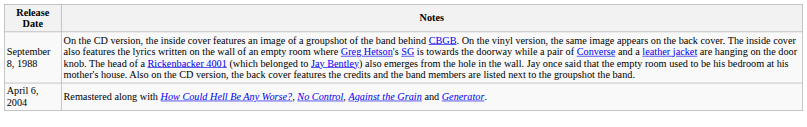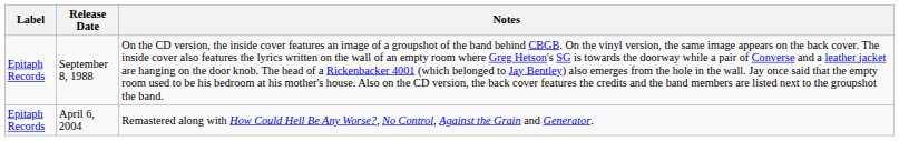 <table class="wikitable">
 <tr>
+<th>Label</th>
 <th>Release Date</th>
 <th>Notes</th>
 </tr>
 <tr>
+<td><a href='#'>Epitaph Records</a></td>
 <td>September 8, 1988</td>
 <td>On the CD version, the inside cover features an image of a groupshot of the band behind <a href='#'>CBGB</a>. On the vinyl version, the same image appears on the back cover. The inside cover also features the lyrics written on the wall of an empty room where <a href='#'>Greg Hetson</a>'s <a href='#'>SG</a> is towards the doorway while a pair of <a href='#'>Converse</a> and a <a href='#'>leather jacket</a> are hanging on the door knob. The head of a <a href='#'>Rickenbacker 4001</a> (which belonged to <a href='#'>Jay Bentley</a>) also emerges from the hole in the wall. Jay once said that the empty room used to be his bedroom at his mother's house. Also on the CD version, the back cover features the credits and the band members are listed next to the groupshot the band.</td>
 </tr>
 <tr>
+<td><a href='#'>Epitaph Records</a></td>
 <td>April 6, 2004</td>
 <td>Remastered along with <em><a href='#'>How Could Hell Be Any Worse?</a></em>, <em><a href='#'>No Control</a></em>, <em><a href='#'>Against the Grain</a></em> and <em><a href='#'>Generator</a></em>.</td>
 </tr>
 </table>
